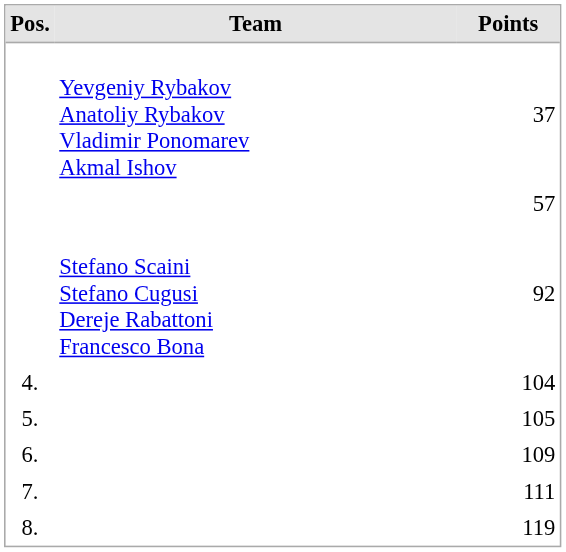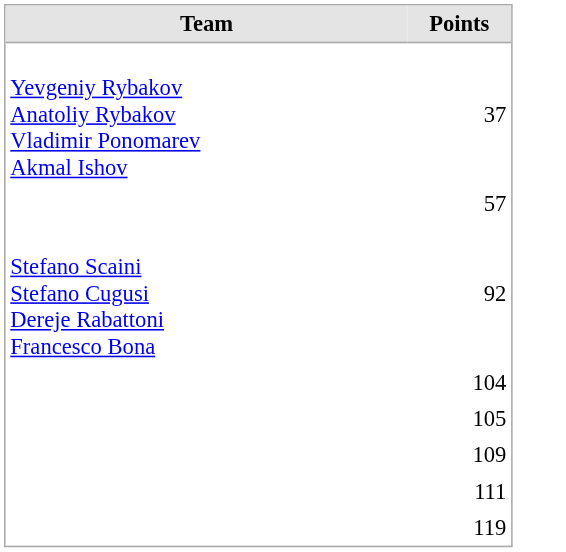 <table cellspacing="0" cellpadding="3" style="border:1px solid #AAAAAA;font-size:90%">
 <tr bgcolor="#E4E4E4">
-<th style="border-bottom:1px solid #AAAAAA" width=10>Pos.</th>
 <th style="border-bottom:1px solid #AAAAAA" width=250>Team</th>
 <th style="border-bottom:1px solid #AAAAAA" width=60>Points</th>
 </tr>
 <tr align="center">
-<td align="center" valign="top"></td>
 <td align="left"> <br> <a href='#'>Yevgeniy Rybakov</a> <br> <a href='#'>Anatoliy Rybakov</a> <br> <a href='#'>Vladimir Ponomarev</a> <br> <a href='#'>Akmal Ishov</a> <br></td>
 <td align="right">37</td>
 </tr>
 <tr align="center">
-<td align="center" valign="top"></td>
 <td align="left"></td>
 <td align="right">57</td>
 </tr>
 <tr align="center">
-<td align="center" valign="top"></td>
 <td align="left"><br><a href='#'>Stefano Scaini</a><br><a href='#'>Stefano Cugusi</a><br><a href='#'>Dereje Rabattoni</a><br><a href='#'>Francesco Bona</a></td>
 <td align="right">92</td>
 </tr>
 <tr align="center">
-<td align="center" valign="top">4.</td>
 <td align="left"></td>
 <td align="right">104</td>
 </tr>
 <tr align="center">
-<td align="center" valign="top">5.</td>
 <td align="left"></td>
 <td align="right">105</td>
 </tr>
 <tr align="center">
-<td align="center" valign="top">6.</td>
 <td align="left"></td>
 <td align="right">109</td>
 </tr>
 <tr align="center">
-<td align="center" valign="top">7.</td>
 <td align="left"></td>
 <td align="right">111</td>
 </tr>
 <tr align="center">
-<td align="center" valign="top">8.</td>
 <td align="left"></td>
 <td align="right">119</td>
 </tr>
 </table>
